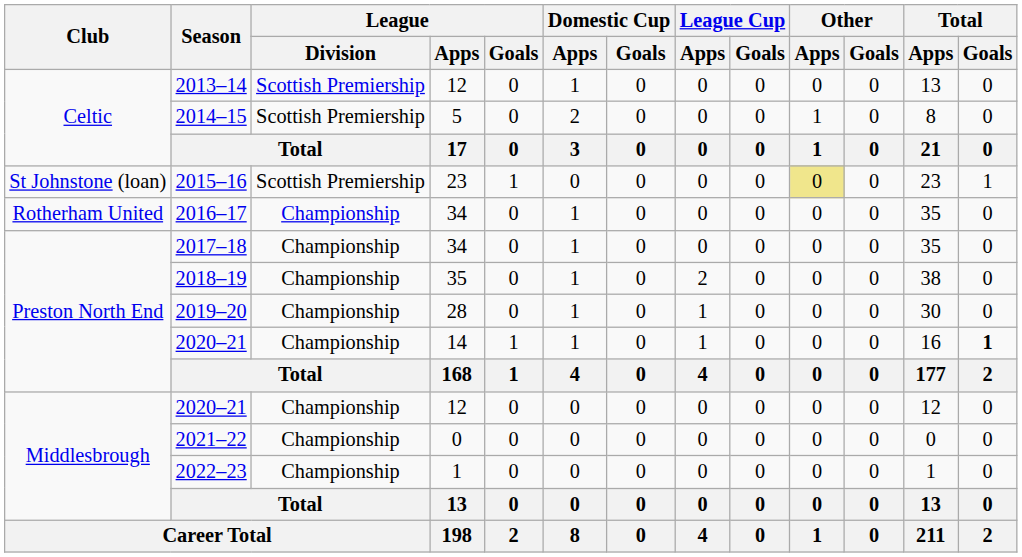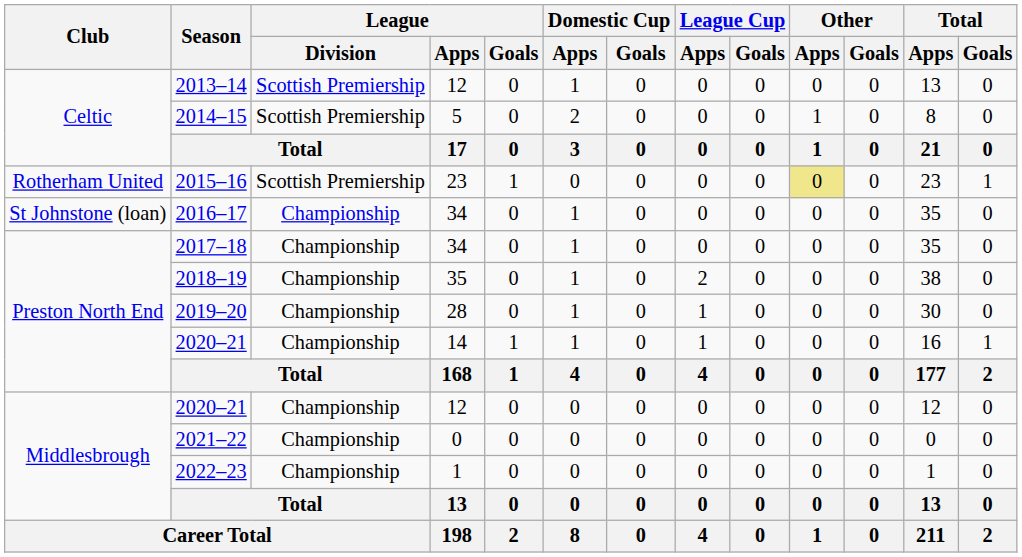 <table class="wikitable" style="text-align: center">
 <tr>
 <th rowspan=2>Club</th>
 <th rowspan=2>Season</th>
 <th colspan=3>League</th>
 <th colspan=2>Domestic Cup</th>
 <th colspan=2><a href='#'>League Cup</a></th>
 <th colspan=2>Other</th>
 <th colspan=2>Total</th>
 </tr>
 <tr>
 <th>Division</th>
 <th>Apps</th>
 <th>Goals</th>
 <th>Apps</th>
 <th>Goals</th>
 <th>Apps</th>
 <th>Goals</th>
 <th>Apps</th>
 <th>Goals</th>
 <th>Apps</th>
 <th>Goals</th>
 </tr>
 <tr>
 <td rowspan=3><a href='#'>Celtic</a></td>
 <td><a href='#'>2013–14</a></td>
 <td><a href='#'>Scottish Premiership</a></td>
 <td>12</td>
 <td>0</td>
 <td>1</td>
 <td>0</td>
 <td>0</td>
 <td>0</td>
 <td>0</td>
 <td>0</td>
 <td>13</td>
 <td>0</td>
 </tr>
 <tr>
 <td><a href='#'>2014–15</a></td>
 <td>Scottish Premiership</td>
 <td>5</td>
 <td>0</td>
 <td>2</td>
 <td>0</td>
 <td>0</td>
 <td>0</td>
 <td>1</td>
 <td>0</td>
 <td>8</td>
 <td>0</td>
 </tr>
 <tr>
 <th colspan=2>Total</th>
 <th>17</th>
 <th>0</th>
 <th>3</th>
 <th>0</th>
 <th>0</th>
 <th>0</th>
 <th>1</th>
 <th>0</th>
 <th>21</th>
 <th>0</th>
 </tr>
 <tr>
-<td><a href='#'>St Johnstone</a> (loan)</td>
+<td><a href='#'>Rotherham United</a></td>
 <td><a href='#'>2015–16</a></td>
 <td>Scottish Premiership</td>
 <td>23</td>
 <td>1</td>
 <td>0</td>
 <td>0</td>
 <td>0</td>
 <td>0</td>
 <td style="background: khaki;">0</td>
 <td>0</td>
 <td>23</td>
 <td>1</td>
 </tr>
 <tr>
-<td><a href='#'>Rotherham United</a></td>
+<td><a href='#'>St Johnstone</a> (loan)</td>
 <td><a href='#'>2016–17</a></td>
 <td><a href='#'>Championship</a></td>
 <td>34</td>
 <td>0</td>
 <td>1</td>
 <td>0</td>
 <td>0</td>
 <td>0</td>
 <td>0</td>
 <td>0</td>
 <td>35</td>
 <td>0</td>
 </tr>
 <tr>
 <td rowspan=5><a href='#'>Preston North End</a></td>
 <td><a href='#'>2017–18</a></td>
 <td>Championship</td>
 <td>34</td>
 <td>0</td>
 <td>1</td>
 <td>0</td>
 <td>0</td>
 <td>0</td>
 <td>0</td>
 <td>0</td>
 <td>35</td>
 <td>0</td>
 </tr>
 <tr>
 <td><a href='#'>2018–19</a></td>
 <td>Championship</td>
 <td>35</td>
 <td>0</td>
 <td>1</td>
 <td>0</td>
 <td>2</td>
 <td>0</td>
 <td>0</td>
 <td>0</td>
 <td>38</td>
 <td>0</td>
 </tr>
 <tr>
 <td><a href='#'>2019–20</a></td>
 <td>Championship</td>
 <td>28</td>
 <td>0</td>
 <td>1</td>
 <td>0</td>
 <td>1</td>
 <td>0</td>
 <td>0</td>
 <td>0</td>
 <td>30</td>
 <td>0</td>
 </tr>
 <tr>
 <td><a href='#'>2020–21</a></td>
 <td>Championship</td>
 <td>14</td>
 <td>1</td>
 <td>1</td>
 <td>0</td>
 <td>1</td>
 <td>0</td>
 <td>0</td>
 <td>0</td>
 <td>16</td>
-<td><strong>1</strong></td>
+<td>1</td>
 </tr>
 <tr>
 <th colspan=2>Total</th>
 <th>168</th>
 <th>1</th>
 <th>4</th>
 <th>0</th>
 <th>4</th>
 <th>0</th>
 <th>0</th>
 <th>0</th>
 <th>177</th>
 <th>2</th>
 </tr>
 <tr>
 <td rowspan=4><a href='#'>Middlesbrough</a></td>
 <td><a href='#'>2020–21</a></td>
 <td>Championship</td>
 <td>12</td>
 <td>0</td>
 <td>0</td>
 <td>0</td>
 <td>0</td>
 <td>0</td>
 <td>0</td>
 <td>0</td>
 <td>12</td>
 <td>0</td>
 </tr>
 <tr>
 <td><a href='#'>2021–22</a></td>
 <td>Championship</td>
 <td>0</td>
 <td>0</td>
 <td>0</td>
 <td>0</td>
 <td>0</td>
 <td>0</td>
 <td>0</td>
 <td>0</td>
 <td>0</td>
 <td>0</td>
 </tr>
 <tr>
 <td><a href='#'>2022–23</a></td>
 <td>Championship</td>
 <td>1</td>
 <td>0</td>
 <td>0</td>
 <td>0</td>
 <td>0</td>
 <td>0</td>
 <td>0</td>
 <td>0</td>
 <td>1</td>
 <td>0</td>
 </tr>
 <tr>
 <th colspan=2>Total</th>
 <th>13</th>
 <th>0</th>
 <th>0</th>
 <th>0</th>
 <th>0</th>
 <th>0</th>
 <th>0</th>
 <th>0</th>
 <th>13</th>
 <th>0</th>
 </tr>
 <tr>
 <th colspan=3>Career Total</th>
 <th>198</th>
 <th>2</th>
 <th>8</th>
 <th>0</th>
 <th>4</th>
 <th>0</th>
 <th>1</th>
 <th>0</th>
 <th>211</th>
 <th>2</th>
 </tr>
 </table>
